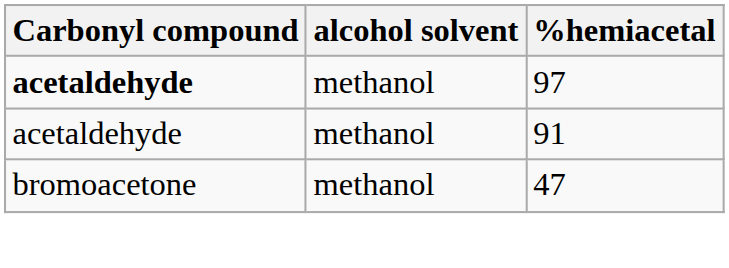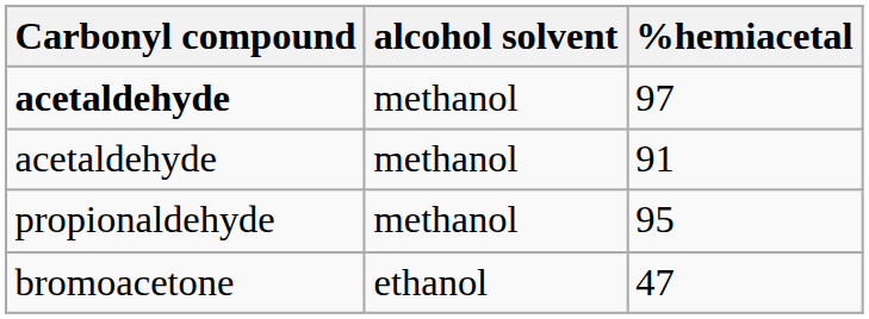 <table class="wikitable"|center|>
 <tr>
 <th>Carbonyl compound</th>
 <th>alcohol solvent</th>
 <th>%hemiacetal</th>
 </tr>
 <tr>
 <td><strong>acetaldehyde</strong></td>
 <td>methanol</td>
 <td>97</td>
 </tr>
 <tr>
 <td>acetaldehyde</td>
 <td>methanol</td>
 <td>91</td>
 </tr>
 <tr>
+<td>propionaldehyde</td>
+<td>methanol</td>
+<td>95</td>
+</tr>
+<tr>
 <td>bromoacetone</td>
-<td>methanol</td>
+<td>ethanol</td>
 <td>47</td>
 </tr>
 </table>
